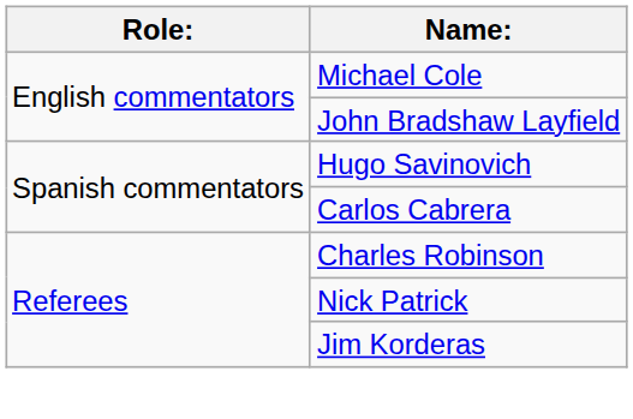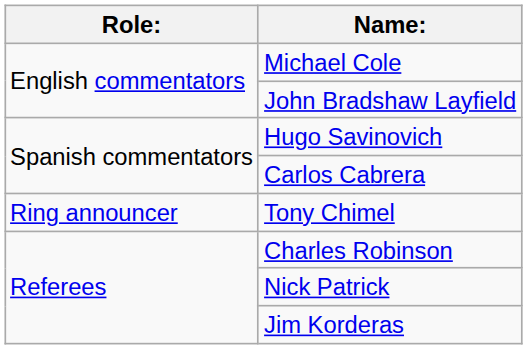 <table class="wikitable" border="1" style="font-size:90%; margin:0.5em 0 0.5em 1em; float:right; clear:right;">
 <tr>
 <th>Role:</th>
 <th>Name:</th>
 </tr>
 <tr>
 <td rowspan="2">English <a href='#'>commentators</a></td>
 <td><a href='#'>Michael Cole</a></td>
 </tr>
 <tr>
 <td><a href='#'>John Bradshaw Layfield</a></td>
 </tr>
 <tr>
 <td rowspan="2">Spanish commentators</td>
 <td><a href='#'>Hugo Savinovich</a></td>
 </tr>
 <tr>
 <td><a href='#'>Carlos Cabrera</a></td>
 </tr>
 <tr>
+<td><a href='#'>Ring announcer</a></td>
+<td><a href='#'>Tony Chimel</a></td>
+</tr>
+<tr>
 <td rowspan="3"><a href='#'>Referees</a></td>
 <td><a href='#'>Charles Robinson</a></td>
 </tr>
 <tr>
 <td><a href='#'>Nick Patrick</a></td>
 </tr>
 <tr>
 <td><a href='#'>Jim Korderas</a></td>
 </tr>
 </table>
